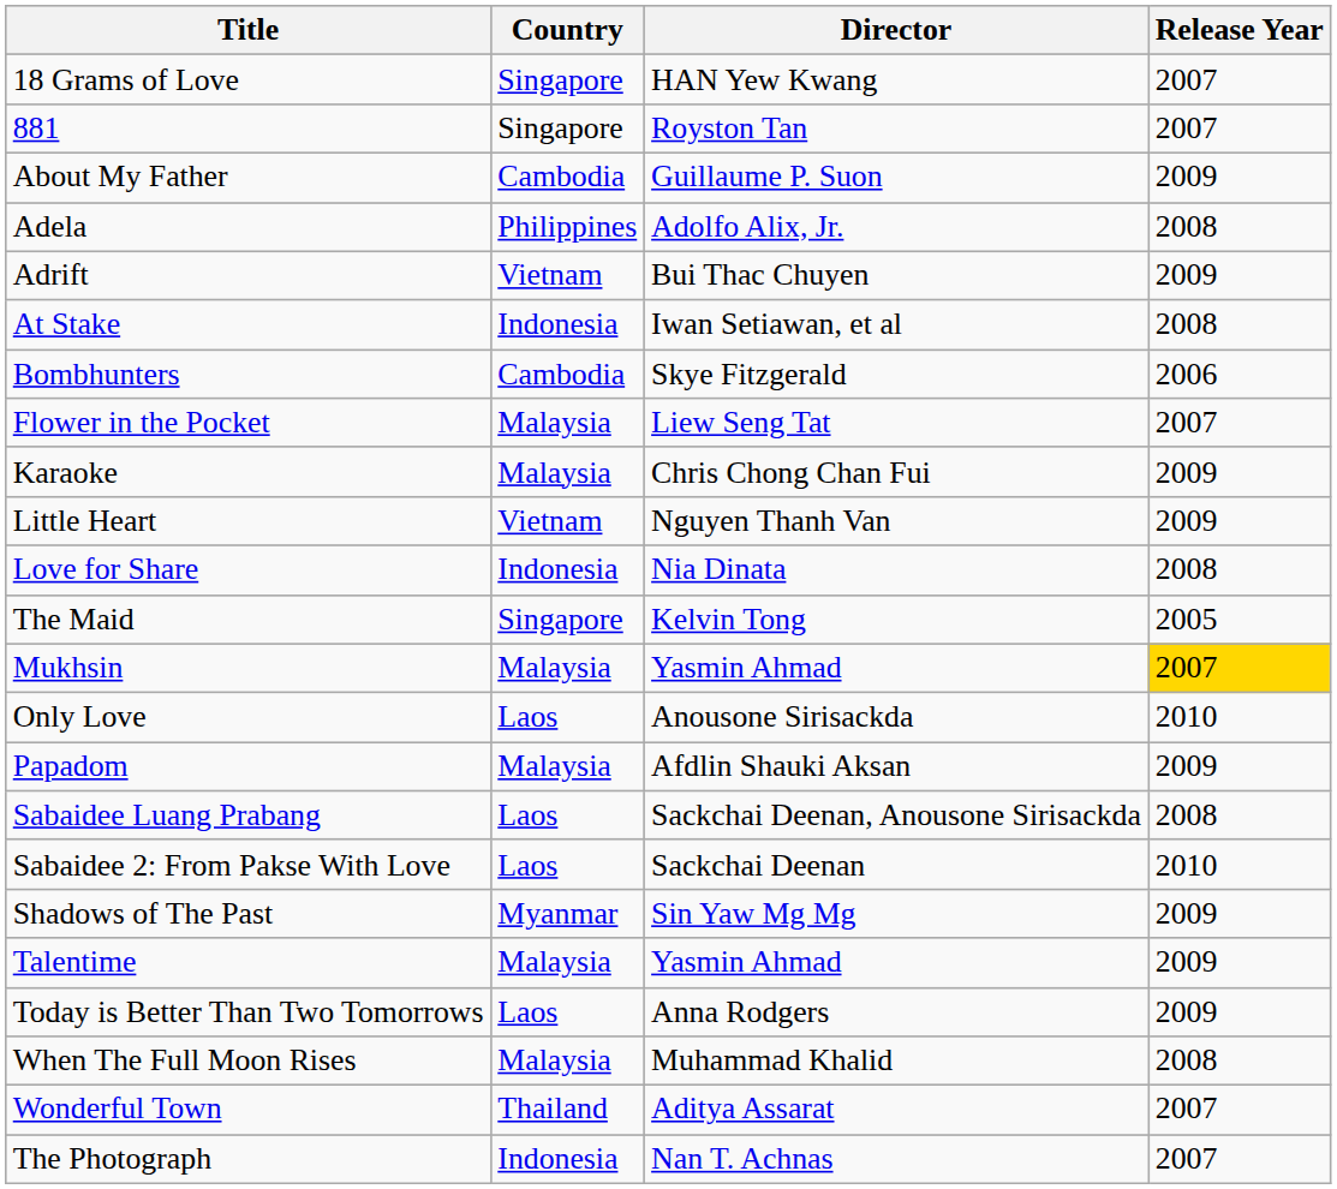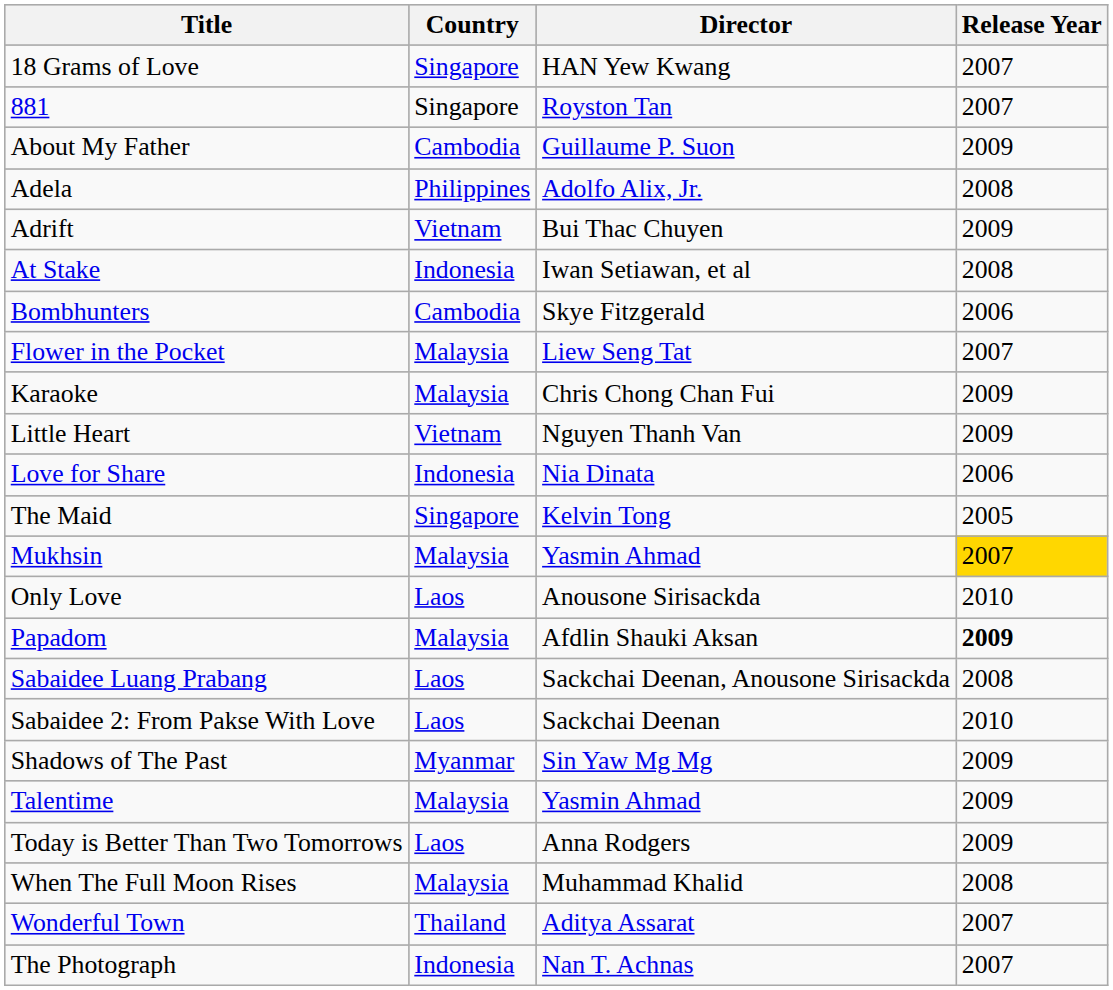 <table class="wikitable">
 <tr>
 <th>Title</th>
 <th>Country</th>
 <th>Director</th>
 <th>Release Year</th>
 </tr>
 <tr>
 <td>18 Grams of Love</td>
 <td><a href='#'>Singapore</a></td>
 <td>HAN Yew Kwang</td>
 <td>2007</td>
 </tr>
 <tr>
 <td><a href='#'>881</a></td>
 <td>Singapore</td>
 <td><a href='#'>Royston Tan</a></td>
 <td>2007</td>
 </tr>
 <tr>
 <td>About My Father</td>
 <td><a href='#'>Cambodia</a></td>
 <td><a href='#'>Guillaume P. Suon</a></td>
 <td>2009</td>
 </tr>
 <tr>
 <td>Adela</td>
 <td><a href='#'>Philippines</a></td>
 <td><a href='#'>Adolfo Alix, Jr.</a></td>
 <td>2008</td>
 </tr>
 <tr>
 <td>Adrift</td>
 <td><a href='#'>Vietnam</a></td>
 <td>Bui Thac Chuyen</td>
 <td>2009</td>
 </tr>
 <tr>
 <td><a href='#'>At Stake</a></td>
 <td><a href='#'>Indonesia</a></td>
 <td>Iwan Setiawan, et al</td>
 <td>2008</td>
 </tr>
 <tr>
 <td><a href='#'>Bombhunters</a></td>
 <td><a href='#'>Cambodia</a></td>
 <td>Skye Fitzgerald</td>
 <td>2006</td>
 </tr>
 <tr>
 <td><a href='#'>Flower in the Pocket</a></td>
 <td><a href='#'>Malaysia</a></td>
 <td><a href='#'>Liew Seng Tat</a></td>
 <td>2007</td>
 </tr>
 <tr>
 <td>Karaoke</td>
 <td><a href='#'>Malaysia</a></td>
 <td>Chris Chong Chan Fui</td>
 <td>2009</td>
 </tr>
 <tr>
 <td>Little Heart</td>
 <td><a href='#'>Vietnam</a></td>
 <td>Nguyen Thanh Van</td>
 <td>2009</td>
 </tr>
 <tr>
 <td><a href='#'>Love for Share</a></td>
 <td><a href='#'>Indonesia</a></td>
 <td><a href='#'>Nia Dinata</a></td>
-<td>2008</td>
+<td>2006</td>
 </tr>
 <tr>
 <td>The Maid</td>
 <td><a href='#'>Singapore</a></td>
 <td><a href='#'>Kelvin Tong</a></td>
 <td>2005</td>
 </tr>
 <tr>
 <td><a href='#'>Mukhsin</a></td>
 <td><a href='#'>Malaysia</a></td>
 <td><a href='#'>Yasmin Ahmad</a></td>
 <td style="background: gold;">2007</td>
 </tr>
 <tr>
 <td>Only Love</td>
 <td><a href='#'>Laos</a></td>
 <td>Anousone Sirisackda</td>
 <td>2010</td>
 </tr>
 <tr>
 <td><a href='#'>Papadom</a></td>
 <td><a href='#'>Malaysia</a></td>
 <td>Afdlin Shauki Aksan</td>
-<td>2009</td>
+<td><strong>2009</strong></td>
 </tr>
 <tr>
 <td><a href='#'>Sabaidee Luang Prabang</a></td>
 <td><a href='#'>Laos</a></td>
 <td>Sackchai Deenan, Anousone Sirisackda</td>
 <td>2008</td>
 </tr>
 <tr>
 <td>Sabaidee 2: From Pakse With Love</td>
 <td><a href='#'>Laos</a></td>
 <td>Sackchai Deenan</td>
 <td>2010</td>
 </tr>
 <tr>
 <td>Shadows of The Past</td>
 <td><a href='#'>Myanmar</a></td>
 <td><a href='#'>Sin Yaw Mg Mg</a></td>
 <td>2009</td>
 </tr>
 <tr>
 <td><a href='#'>Talentime</a></td>
 <td><a href='#'>Malaysia</a></td>
 <td><a href='#'>Yasmin Ahmad</a></td>
 <td>2009</td>
 </tr>
 <tr>
 <td>Today is Better Than Two Tomorrows</td>
 <td><a href='#'>Laos</a></td>
 <td>Anna Rodgers</td>
 <td>2009</td>
 </tr>
 <tr>
 <td>When The Full Moon Rises</td>
 <td><a href='#'>Malaysia</a></td>
 <td>Muhammad Khalid</td>
 <td>2008</td>
 </tr>
 <tr>
 <td><a href='#'>Wonderful Town</a></td>
 <td><a href='#'>Thailand</a></td>
 <td><a href='#'>Aditya Assarat</a></td>
 <td>2007</td>
 </tr>
 <tr>
 <td>The Photograph</td>
 <td><a href='#'>Indonesia</a></td>
 <td><a href='#'>Nan T. Achnas</a></td>
 <td>2007</td>
 </tr>
 </table>
